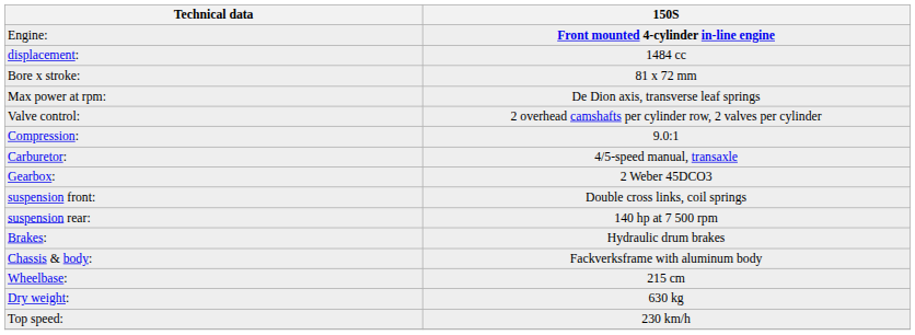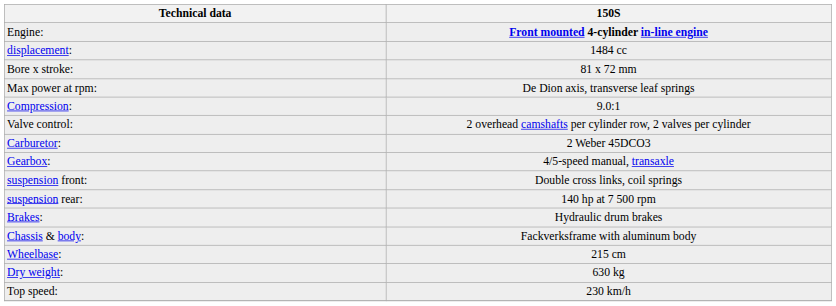 <table class="prettytable">
 <tr ---- bgcolor="#DDDDDD">
 <th width="30%">Technical data</th>
 <th width="35%">150S</th>
 </tr>
 <tr ---- bgcolor="#EEEEEE">
 <td>Engine: </td>
 <td align="center"><strong><a href='#'>Front mounted</a> 4-cylinder <a href='#'>in-line engine</a></strong></td>
 </tr>
 <tr ---- bgcolor="#EEEEEE">
 <td><a href='#'>displacement</a>: </td>
 <td align="center">1484 cc</td>
 </tr>
 <tr ---- bgcolor="#EEEEEE">
 <td>Bore x stroke: </td>
 <td align="center">81 x 72 mm</td>
 </tr>
 <tr ---- bgcolor="#EEEEEE">
 <td>Max power at rpm: </td>
 <td align="center">De Dion axis, transverse leaf springs</td>
 </tr>
 <tr ---- bgcolor="#EEEEEE">
+<td><a href='#'>Compression</a>: </td>
+<td align="center">9.0:1</td>
+</tr>
+<tr ---- bgcolor="#EEEEEE">
 <td>Valve control: </td>
 <td align="center">2 overhead <a href='#'>camshafts</a> per cylinder row, 2 valves per cylinder</td>
 </tr>
 <tr ---- bgcolor="#EEEEEE">
-<td><a href='#'>Compression</a>: </td>
-<td align="center">9.0:1</td>
-</tr>
-<tr ---- bgcolor="#EEEEEE">
 <td><a href='#'>Carburetor</a>: </td>
-<td align="center">4/5-speed manual, <a href='#'>transaxle</a></td>
+<td align="center">2 Weber 45DCO3</td>
 </tr>
 <tr ---- bgcolor="#EEEEEE">
 <td><a href='#'>Gearbox</a>: </td>
-<td align="center">2 Weber 45DCO3</td>
+<td align="center">4/5-speed manual, <a href='#'>transaxle</a></td>
 </tr>
 <tr ---- bgcolor="#EEEEEE">
 <td><a href='#'>suspension</a> front: </td>
 <td align="center">Double cross links, coil springs</td>
 </tr>
 <tr ---- bgcolor="#EEEEEE">
 <td><a href='#'>suspension</a> rear: </td>
 <td align="center">140 hp at 7 500 rpm</td>
 </tr>
 <tr ---- bgcolor="#EEEEEE">
 <td><a href='#'>Brakes</a>: </td>
 <td align="center">Hydraulic drum brakes</td>
 </tr>
 <tr ---- bgcolor="#EEEEEE">
 <td><a href='#'>Chassis</a> & <a href='#'>body</a>: </td>
 <td align="center">Fackverksframe with aluminum body</td>
 </tr>
 <tr ---- bgcolor="#EEEEEE">
 <td><a href='#'>Wheelbase</a>: </td>
 <td align="center">215 cm</td>
 </tr>
 <tr ---- bgcolor="#EEEEEE">
 <td><a href='#'>Dry weight</a>: </td>
 <td align="center">630 kg</td>
 </tr>
 <tr ---- bgcolor="#EEEEEE">
 <td>Top speed: </td>
 <td align="center">230 km/h</td>
 </tr>
 <tr ---- bgcolor="#EEEEEE">
 </tr>
 </table>
